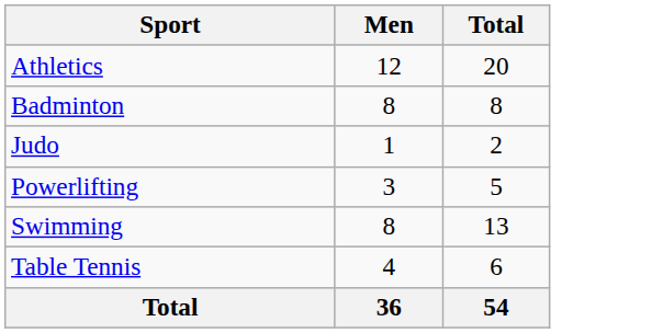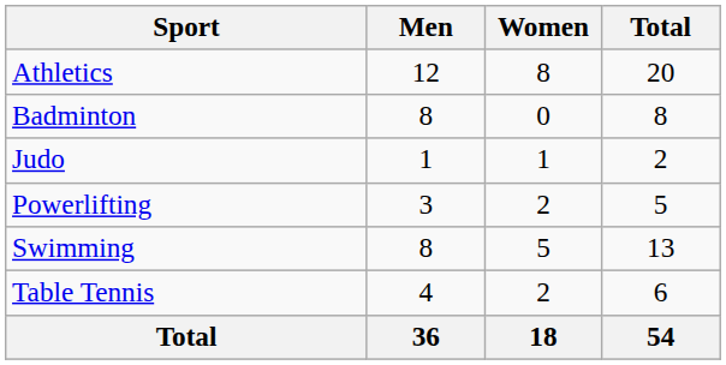 <table class="wikitable" style="text-align:center;">
 <tr>
 <th width=200>Sport</th>
 <th width=60>Men</th>
+<th width=60>Women</th>
 <th width=60>Total</th>
 </tr>
 <tr>
 <td align=left><a href='#'>Athletics</a></td>
 <td>12</td>
+<td>8</td>
 <td>20</td>
 </tr>
 <tr>
 <td align=left><a href='#'>Badminton</a></td>
 <td>8</td>
+<td>0</td>
 <td>8</td>
 </tr>
 <tr>
 <td align=left><a href='#'>Judo</a></td>
+<td>1</td>
 <td>1</td>
 <td>2</td>
 </tr>
 <tr>
 <td align=left><a href='#'>Powerlifting</a></td>
 <td>3</td>
+<td>2</td>
 <td>5</td>
 </tr>
 <tr>
 <td align=left><a href='#'>Swimming</a></td>
 <td>8</td>
+<td>5</td>
 <td>13</td>
 </tr>
 <tr>
 <td align=left><a href='#'>Table Tennis</a></td>
 <td>4</td>
+<td>2</td>
 <td>6</td>
 </tr>
 <tr>
 <th>Total</th>
 <th>36</th>
+<th>18</th>
 <th>54</th>
 </tr>
 </table>
